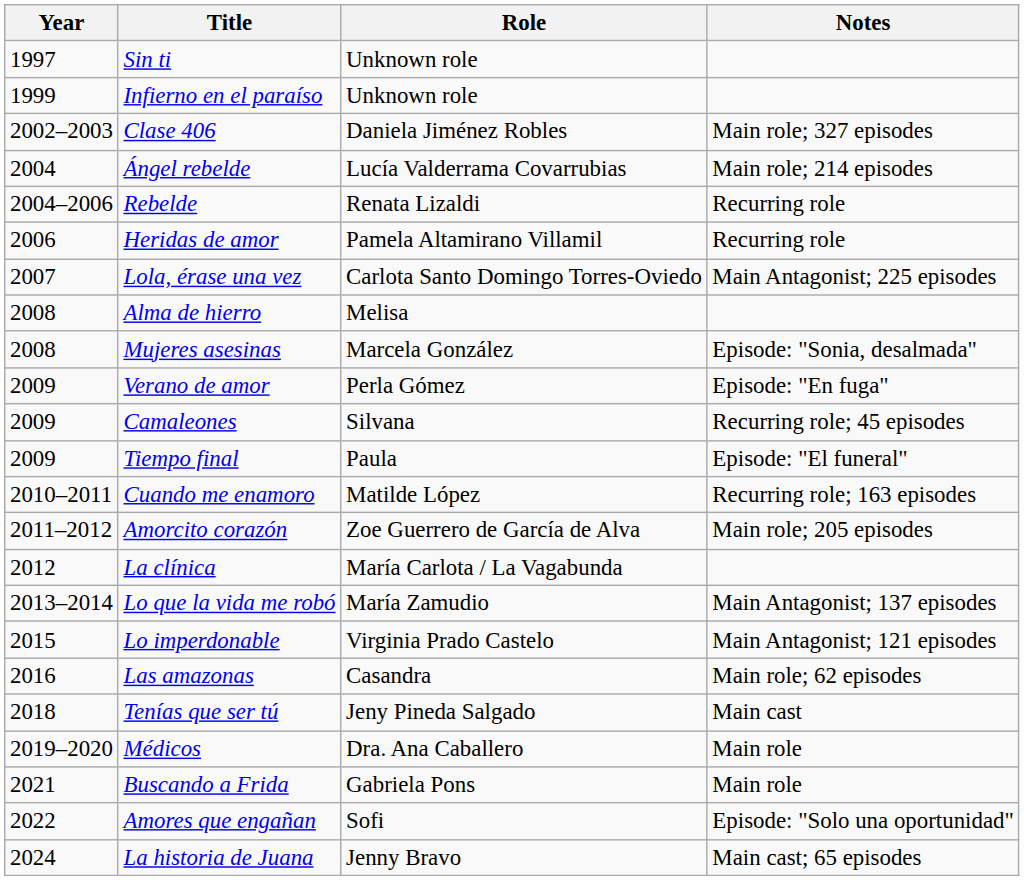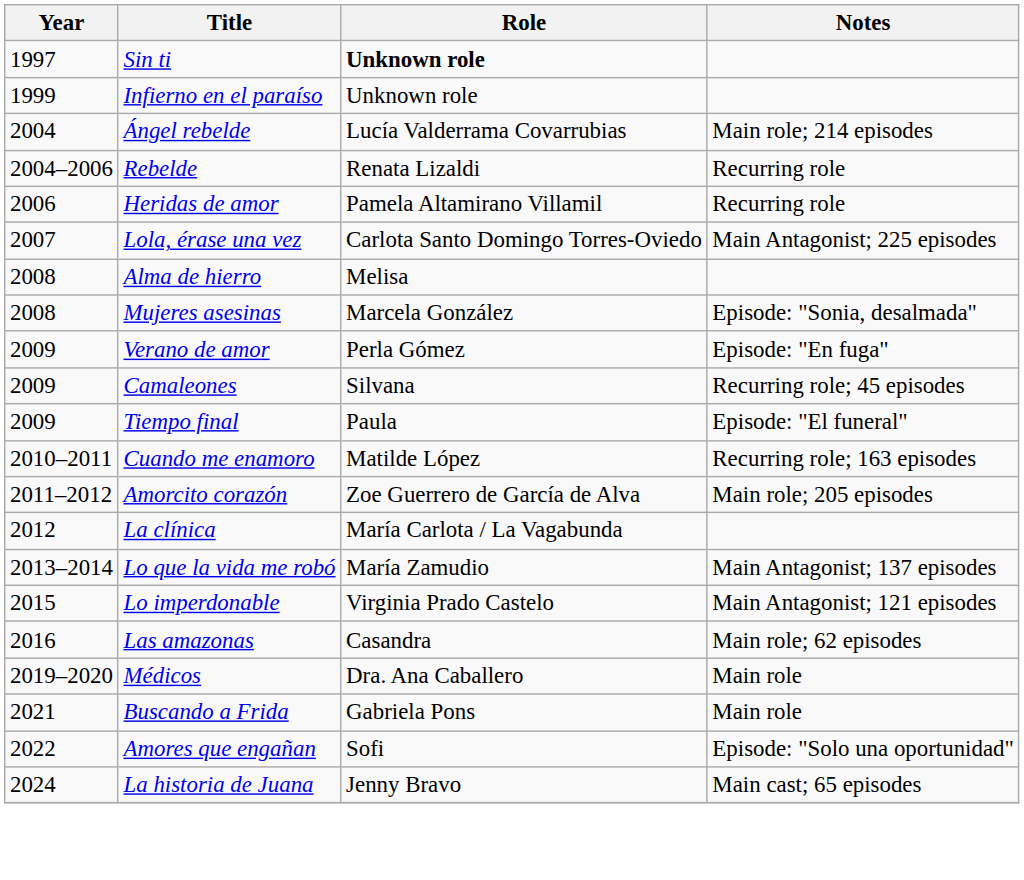 <table class="wikitable sortable">
 <tr>
 <th>Year</th>
 <th>Title</th>
 <th>Role</th>
 <th>Notes</th>
 </tr>
 <tr>
 <td>1997</td>
 <td><em><a href='#'>Sin ti</a></em></td>
-<td>Unknown role</td>
+<td><strong>Unknown role</strong></td>
 <td></td>
 </tr>
 <tr>
 <td>1999</td>
 <td><em><a href='#'>Infierno en el paraíso</a></em></td>
 <td>Unknown role</td>
 <td></td>
-</tr>
-<tr>
-<td>2002–2003</td>
-<td><em><a href='#'>Clase 406</a></em></td>
-<td>Daniela Jiménez Robles</td>
-<td>Main role; 327 episodes</td>
 </tr>
 <tr>
 <td>2004</td>
 <td><em><a href='#'>Ángel rebelde</a></em></td>
 <td>Lucía Valderrama Covarrubias</td>
 <td>Main role; 214 episodes</td>
 </tr>
 <tr>
 <td>2004–2006</td>
 <td><em><a href='#'>Rebelde</a></em></td>
 <td>Renata Lizaldi</td>
 <td>Recurring role</td>
 </tr>
 <tr>
 <td>2006</td>
 <td><em><a href='#'>Heridas de amor</a></em></td>
 <td>Pamela Altamirano Villamil</td>
 <td>Recurring role</td>
 </tr>
 <tr>
 <td>2007</td>
 <td><em><a href='#'>Lola, érase una vez</a></em></td>
 <td>Carlota Santo Domingo Torres-Oviedo</td>
 <td>Main Antagonist; 225 episodes</td>
 </tr>
 <tr>
 <td>2008</td>
 <td><em><a href='#'>Alma de hierro</a></em></td>
 <td>Melisa</td>
 <td></td>
 </tr>
 <tr>
 <td>2008</td>
 <td><em><a href='#'>Mujeres asesinas</a></em></td>
 <td>Marcela González</td>
 <td>Episode: "Sonia, desalmada"</td>
 </tr>
 <tr>
 <td>2009</td>
 <td><em><a href='#'>Verano de amor</a></em></td>
 <td>Perla Gómez</td>
 <td>Episode: "En fuga"</td>
 </tr>
 <tr>
 <td>2009</td>
 <td><em><a href='#'>Camaleones</a></em></td>
 <td>Silvana</td>
 <td>Recurring role; 45 episodes</td>
 </tr>
 <tr>
 <td>2009</td>
 <td><em><a href='#'>Tiempo final</a></em></td>
 <td>Paula</td>
 <td>Episode: "El funeral"</td>
 </tr>
 <tr>
 <td>2010–2011</td>
 <td><em><a href='#'>Cuando me enamoro</a></em></td>
 <td>Matilde López</td>
 <td>Recurring role; 163 episodes</td>
 </tr>
 <tr>
 <td>2011–2012</td>
 <td><em><a href='#'>Amorcito corazón</a></em></td>
 <td>Zoe Guerrero de García de Alva</td>
 <td>Main role; 205 episodes</td>
 </tr>
 <tr>
 <td>2012</td>
 <td><em><a href='#'>La clínica</a></em></td>
 <td>María Carlota / La Vagabunda</td>
 <td></td>
 </tr>
 <tr>
 <td>2013–2014</td>
 <td><em><a href='#'>Lo que la vida me robó</a></em></td>
 <td>María Zamudio</td>
 <td>Main Antagonist; 137 episodes</td>
 </tr>
 <tr>
 <td>2015</td>
 <td><em><a href='#'>Lo imperdonable</a></em></td>
 <td>Virginia Prado Castelo</td>
 <td>Main Antagonist; 121 episodes</td>
 </tr>
 <tr>
 <td>2016</td>
 <td><em><a href='#'>Las amazonas</a></em></td>
 <td>Casandra</td>
 <td>Main role; 62 episodes</td>
 </tr>
 <tr>
-<td>2018</td>
-<td><em><a href='#'>Tenías que ser tú</a></em></td>
-<td>Jeny Pineda Salgado</td>
-<td>Main cast</td>
-</tr>
-<tr>
 <td>2019–2020</td>
 <td><em><a href='#'>Médicos</a></em></td>
 <td>Dra. Ana Caballero</td>
 <td>Main role</td>
 </tr>
 <tr>
 <td>2021</td>
 <td><em><a href='#'>Buscando a Frida</a></em></td>
 <td>Gabriela Pons</td>
 <td>Main role</td>
 </tr>
 <tr>
 <td>2022</td>
 <td><em><a href='#'>Amores que engañan</a></em></td>
 <td>Sofi</td>
 <td>Episode: "Solo una oportunidad"</td>
 </tr>
 <tr>
 <td>2024</td>
 <td><em><a href='#'>La historia de Juana</a></em></td>
 <td>Jenny Bravo</td>
 <td>Main cast; 65 episodes</td>
 </tr>
 <tr>
 </tr>
 </table>
